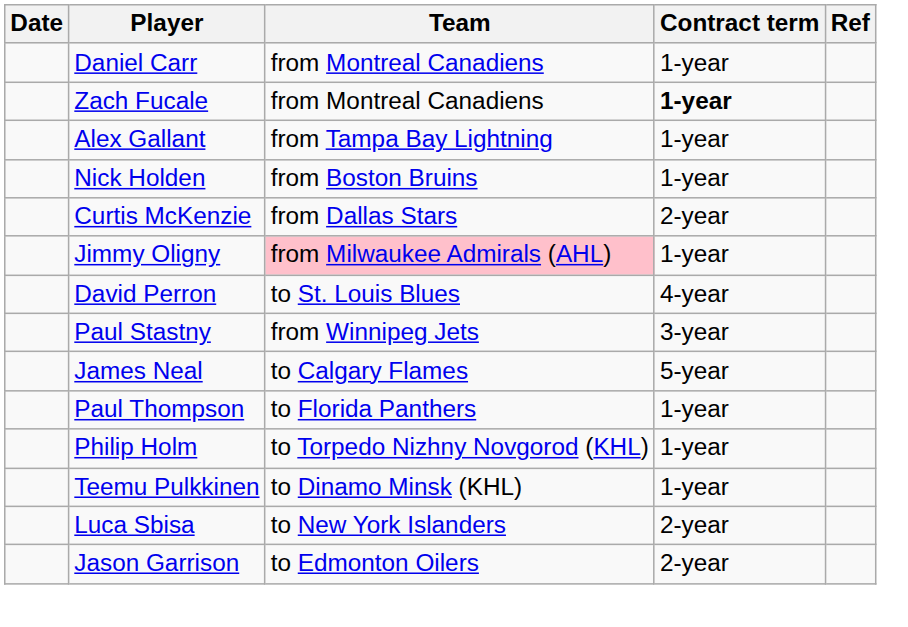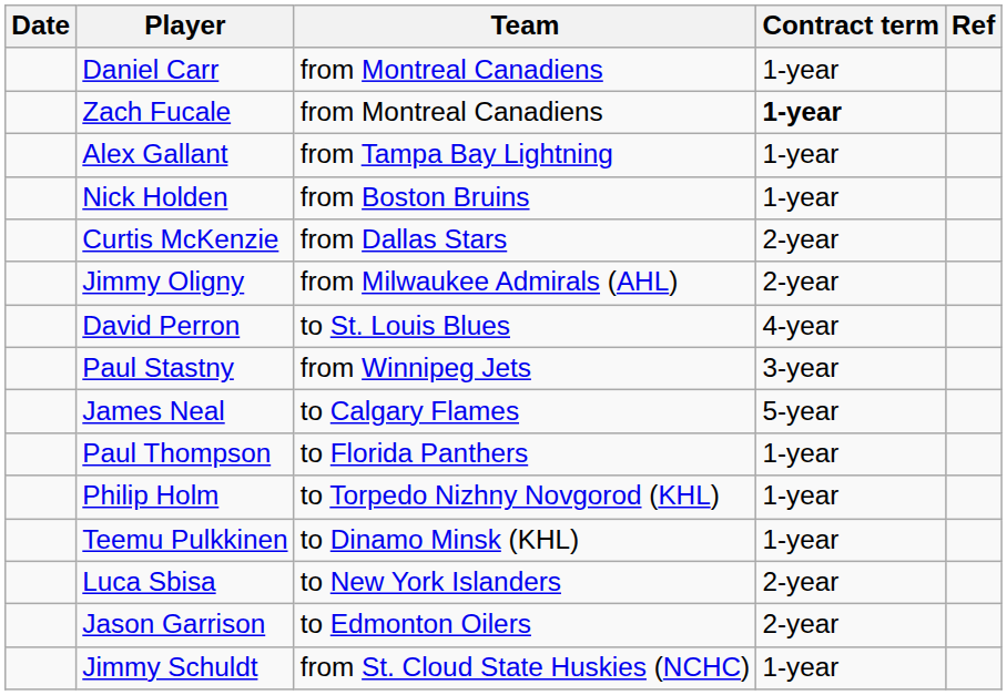 <table class="wikitable">
 <tr>
 <th>Date</th>
 <th>Player</th>
 <th>Team</th>
 <th>Contract term</th>
 <th>Ref</th>
 </tr>
 <tr>
 <td></td>
 <td><a href='#'>Daniel Carr</a></td>
 <td>from <a href='#'>Montreal Canadiens</a></td>
 <td>1-year</td>
 <td></td>
 </tr>
 <tr>
 <td></td>
 <td><a href='#'>Zach Fucale</a></td>
 <td>from Montreal Canadiens</td>
 <td><strong>1-year</strong></td>
 <td></td>
 </tr>
 <tr>
 <td></td>
 <td><a href='#'>Alex Gallant</a></td>
 <td>from <a href='#'>Tampa Bay Lightning</a></td>
 <td>1-year</td>
 <td></td>
 </tr>
 <tr>
 <td></td>
 <td><a href='#'>Nick Holden</a></td>
 <td>from <a href='#'>Boston Bruins</a></td>
 <td>1-year</td>
 <td></td>
 </tr>
 <tr>
 <td></td>
 <td><a href='#'>Curtis McKenzie</a></td>
 <td>from <a href='#'>Dallas Stars</a></td>
 <td>2-year</td>
 <td></td>
 </tr>
 <tr>
 <td></td>
 <td><a href='#'>Jimmy Oligny</a></td>
-<td style="background: pink;">from <a href='#'>Milwaukee Admirals</a> (<a href='#'>AHL</a>)</td>
-<td>1-year</td>
+<td>from <a href='#'>Milwaukee Admirals</a> (<a href='#'>AHL</a>)</td>
+<td>2-year</td>
 <td></td>
 </tr>
 <tr>
 <td></td>
 <td><a href='#'>David Perron</a></td>
 <td>to <a href='#'>St. Louis Blues</a></td>
 <td>4-year</td>
 <td></td>
 </tr>
 <tr>
 <td></td>
 <td><a href='#'>Paul Stastny</a></td>
 <td>from <a href='#'>Winnipeg Jets</a></td>
 <td>3-year</td>
 <td></td>
 </tr>
 <tr>
 <td></td>
 <td><a href='#'>James Neal</a></td>
 <td>to <a href='#'>Calgary Flames</a></td>
 <td>5-year</td>
 <td></td>
 </tr>
 <tr>
 <td></td>
 <td><a href='#'>Paul Thompson</a></td>
 <td>to <a href='#'>Florida Panthers</a></td>
 <td>1-year</td>
 <td></td>
 </tr>
 <tr>
 <td></td>
 <td><a href='#'>Philip Holm</a></td>
 <td>to <a href='#'>Torpedo Nizhny Novgorod</a> (<a href='#'>KHL</a>)</td>
 <td>1-year</td>
 <td></td>
 </tr>
 <tr>
 <td></td>
 <td><a href='#'>Teemu Pulkkinen</a></td>
 <td>to <a href='#'>Dinamo Minsk</a> (KHL)</td>
 <td>1-year</td>
 <td></td>
 </tr>
 <tr>
 <td></td>
 <td><a href='#'>Luca Sbisa</a></td>
 <td>to <a href='#'>New York Islanders</a></td>
 <td>2-year</td>
 <td></td>
 </tr>
 <tr>
 <td></td>
 <td><a href='#'>Jason Garrison</a></td>
 <td>to <a href='#'>Edmonton Oilers</a></td>
 <td>2-year</td>
 <td></td>
 </tr>
+<tr>
+<td></td>
+<td><a href='#'>Jimmy Schuldt</a></td>
+<td>from <a href='#'>St. Cloud State Huskies</a> (<a href='#'>NCHC</a>)</td>
+<td>1-year</td>
+<td></td>
+</tr>
 </table>
